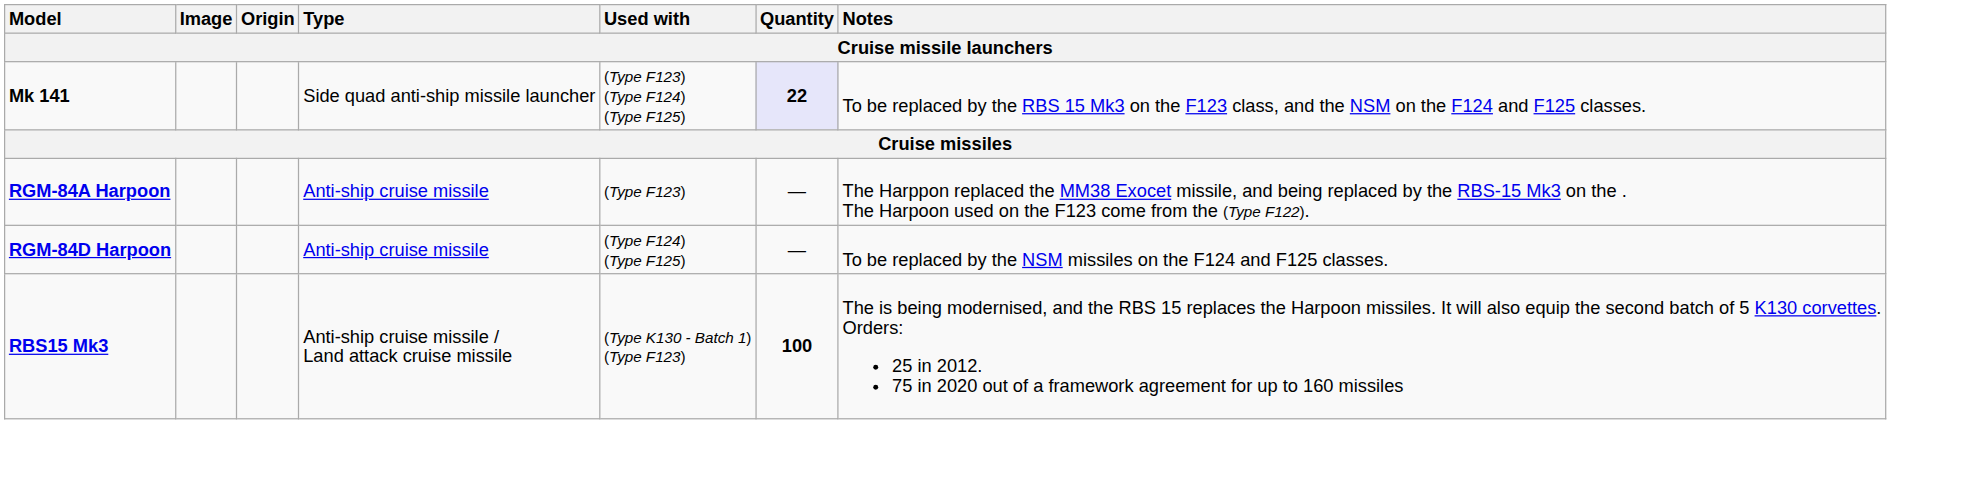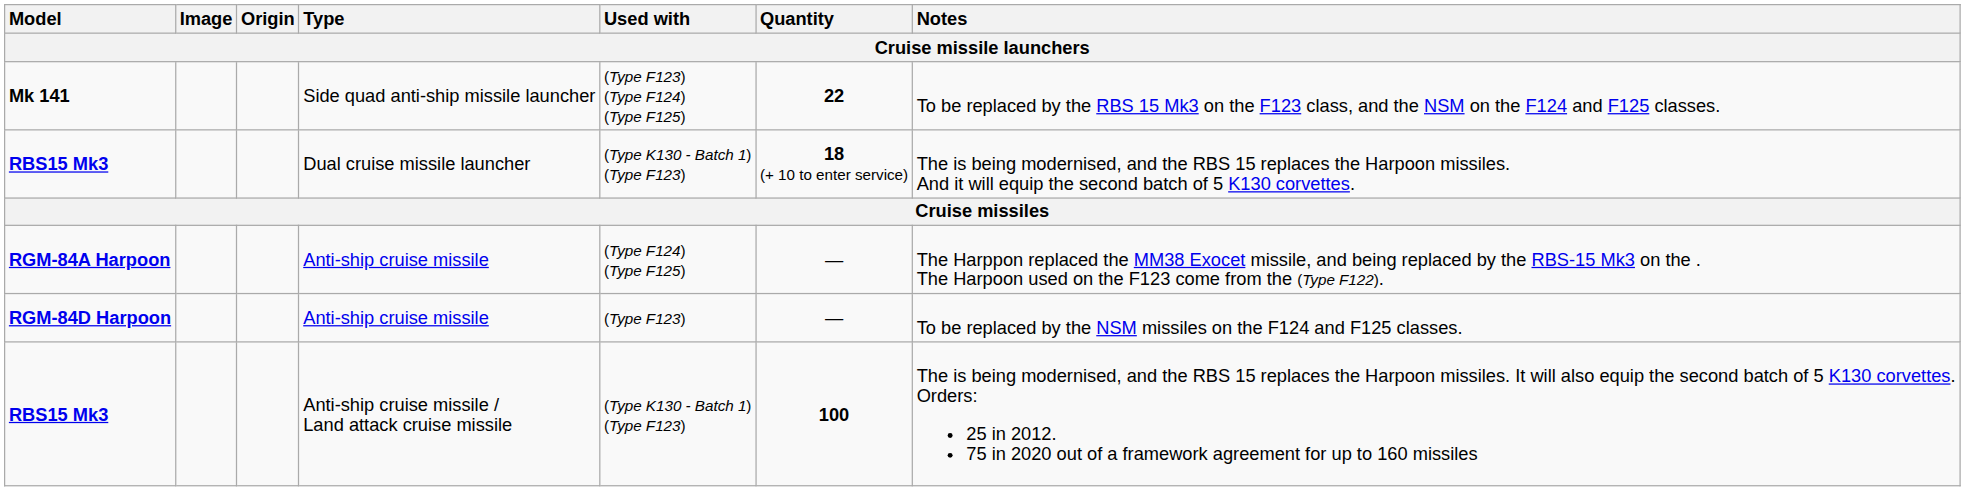 <table class="wikitable" style="font-size: 92%;">
 <tr>
 <th style="text-align: left">Model</th>
 <th style="text-align: left">Image</th>
 <th style="text-align: left">Origin</th>
 <th style="text-align: left">Type</th>
 <th style="text-align: left">Used with</th>
 <th style="text-align: left">Quantity</th>
 <th style="text-align: left">Notes</th>
 </tr>
 <tr>
 <th colspan="7">Cruise missile launchers</th>
 </tr>
 <tr>
 <td><strong>Mk 141</strong></td>
 <td style="text-align: center"></td>
 <td></td>
 <td>Side quad anti-ship missile launcher</td>
 <td> <small>(<em>Type F123</em>)</small><br> <small>(<em>Type F124</em>)</small><br> <small>(<em>Type F125</em>)</small></td>
-<td style="background: lavender; text-align: center"><strong>22</strong></td>
+<td style="text-align: center"><strong>22</strong></td>
 <td><br>To be replaced by the <a href='#'>RBS 15 Mk3</a> on the <a href='#'>F123</a> class, and the <a href='#'>NSM</a> on the <a href='#'>F124</a> and <a href='#'>F125</a> classes.</td>
+</tr>
+<tr>
+<td><strong><a href='#'>RBS15 Mk3</a></strong></td>
+<td style="text-align: center"><br></td>
+<td><br></td>
+<td>Dual cruise missile launcher</td>
+<td> <small>(<em>Type K130 - Batch 1</em>)</small><br> <small>(<em>Type F123</em>)</small></td>
+<td style="text-align: center"><strong>18</strong><br><small>(+ 10 to enter service)</small></td>
+<td><br>The  is being modernised, and the RBS 15 replaces the Harpoon missiles.<br>And it will equip the second batch of 5 <a href='#'>K130 corvettes</a>.</td>
 </tr>
 <tr>
 <th colspan="7">Cruise missiles</th>
 </tr>
 <tr>
 <td><strong><a href='#'>RGM-84A Harpoon</a></strong></td>
 <td style="text-align: center"></td>
 <td></td>
 <td><a href='#'>Anti-ship cruise missile</a></td>
-<td> <small>(<em>Type F123</em>)</small></td>
+<td> <small>(<em>Type F124</em>)</small><br> <small>(<em>Type F125</em>)</small></td>
 <td style="text-align: center">—</td>
 <td><br>The Harppon replaced the <a href='#'>MM38 Exocet</a> missile, and being replaced by the <a href='#'>RBS-15 Mk3</a> on the .<br>The Harpoon used on the F123 come from the  <small>(<em>Type</em> <em>F122</em>)</small>.</td>
 </tr>
 <tr>
 <td><strong><a href='#'>RGM-84D Harpoon</a></strong></td>
 <td style="text-align: center"></td>
 <td></td>
 <td><a href='#'>Anti-ship cruise missile</a></td>
-<td> <small>(<em>Type F124</em>)</small><br> <small>(<em>Type F125</em>)</small></td>
+<td> <small>(<em>Type F123</em>)</small></td>
 <td style="text-align: center">—</td>
 <td><br>To be replaced by the <a href='#'>NSM</a> missiles on the F124 and F125 classes.</td>
 </tr>
 <tr>
 <td><strong><a href='#'>RBS15 Mk3</a></strong></td>
 <td style="text-align: center"></td>
 <td><br></td>
 <td>Anti-ship cruise missile /<br>Land attack cruise missile</td>
 <td> <small>(<em>Type K130 - Batch 1</em>)</small><br> <small>(<em>Type F123</em>)</small></td>
 <td style="text-align: center"><strong>100</strong></td>
 <td><br>The  is being modernised, and the RBS 15 replaces the Harpoon missiles. It will also equip the second batch of 5 <a href='#'>K130 corvettes</a>.<br>Orders:<ul><li>25 in 2012.</li><li>75 in 2020 out of a framework agreement for up to 160 missiles</li></ul></td>
 </tr>
 </table>
